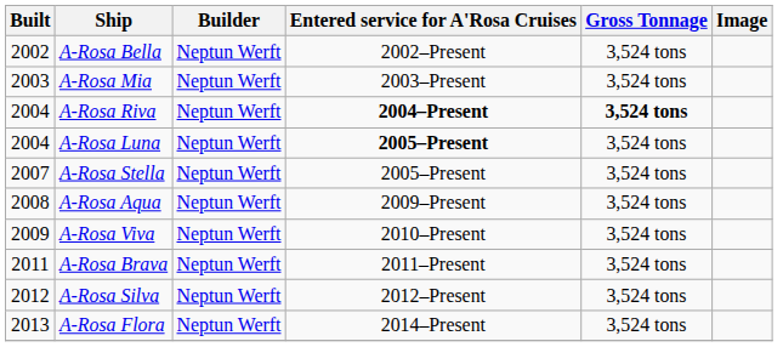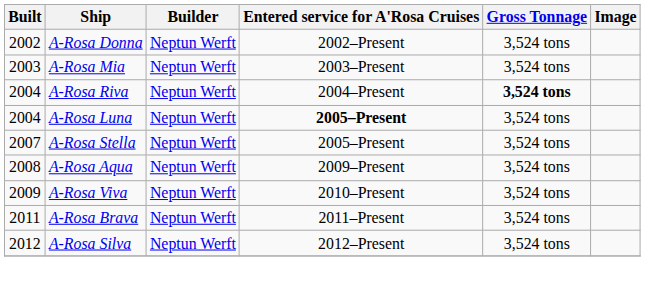 <table class="wikitable">
 <tr>
 <th>Built</th>
 <th>Ship</th>
 <th>Builder</th>
 <th>Entered service for A'Rosa Cruises</th>
 <th><a href='#'>Gross Tonnage</a></th>
 <th>Image</th>
 </tr>
 <tr>
 <td align="Center">2002</td>
-<td><em><a href='#'>A-Rosa Bella</a></em></td>
+<td><em><a href='#'>A-Rosa Donna</a></em></td>
 <td align="Center"><a href='#'>Neptun Werft</a></td>
 <td align="Center">2002–Present</td>
 <td align="Center">3,524 tons</td>
 <td></td>
 </tr>
 <tr>
 <td align="Center">2003</td>
 <td><em><a href='#'>A-Rosa Mia</a></em></td>
 <td align="Center"><a href='#'>Neptun Werft</a></td>
 <td align="Center">2003–Present</td>
 <td align="Center">3,524 tons</td>
 <td></td>
 </tr>
 <tr>
 <td align="Center">2004</td>
 <td><em><a href='#'>A-Rosa Riva</a></em></td>
 <td align="Center"><a href='#'>Neptun Werft</a></td>
-<td align="Center"><strong>2004–Present</strong></td>
+<td align="Center">2004–Present</td>
 <td align="Center"><strong>3,524 tons</strong></td>
 <td></td>
 </tr>
 <tr>
 <td align="Center">2004</td>
 <td><em><a href='#'>A-Rosa Luna</a></em></td>
 <td align="Center"><a href='#'>Neptun Werft</a></td>
 <td align="Center"><strong>2005–Present</strong></td>
 <td align="Center">3,524 tons</td>
 <td></td>
 </tr>
 <tr>
 <td align="Center">2007</td>
 <td><em><a href='#'>A-Rosa Stella</a></em></td>
 <td align="Center"><a href='#'>Neptun Werft</a></td>
 <td align="Center">2005–Present</td>
 <td align="Center">3,524 tons</td>
 <td></td>
 </tr>
 <tr>
 <td align="Center">2008</td>
 <td><em><a href='#'>A-Rosa Aqua</a></em></td>
 <td align="Center"><a href='#'>Neptun Werft</a></td>
 <td align="Center">2009–Present</td>
 <td align="Center">3,524 tons</td>
 <td></td>
 </tr>
 <tr>
 <td align="Center">2009</td>
 <td><em><a href='#'>A-Rosa Viva</a></em></td>
 <td align="Center"><a href='#'>Neptun Werft</a></td>
 <td align="Center">2010–Present</td>
 <td align="Center">3,524 tons</td>
 <td></td>
 </tr>
 <tr>
 <td align="Center">2011</td>
 <td><em><a href='#'>A-Rosa Brava</a></em></td>
 <td align="Center"><a href='#'>Neptun Werft</a></td>
 <td align="Center">2011–Present</td>
 <td align="Center">3,524 tons</td>
 <td></td>
 </tr>
 <tr>
 <td align="Center">2012</td>
 <td><em><a href='#'>A-Rosa Silva</a></em></td>
 <td align="Center"><a href='#'>Neptun Werft</a></td>
 <td align="Center">2012–Present</td>
 <td align="Center">3,524 tons</td>
 <td></td>
 </tr>
 <tr>
-<td align="Center">2013</td>
-<td><em><a href='#'>A-Rosa Flora</a></em></td>
-<td align="Center"><a href='#'>Neptun Werft</a></td>
-<td align="Center">2014–Present</td>
-<td align="Center">3,524 tons</td>
-<td></td>
-</tr>
-<tr>
 </tr>
 </table>
